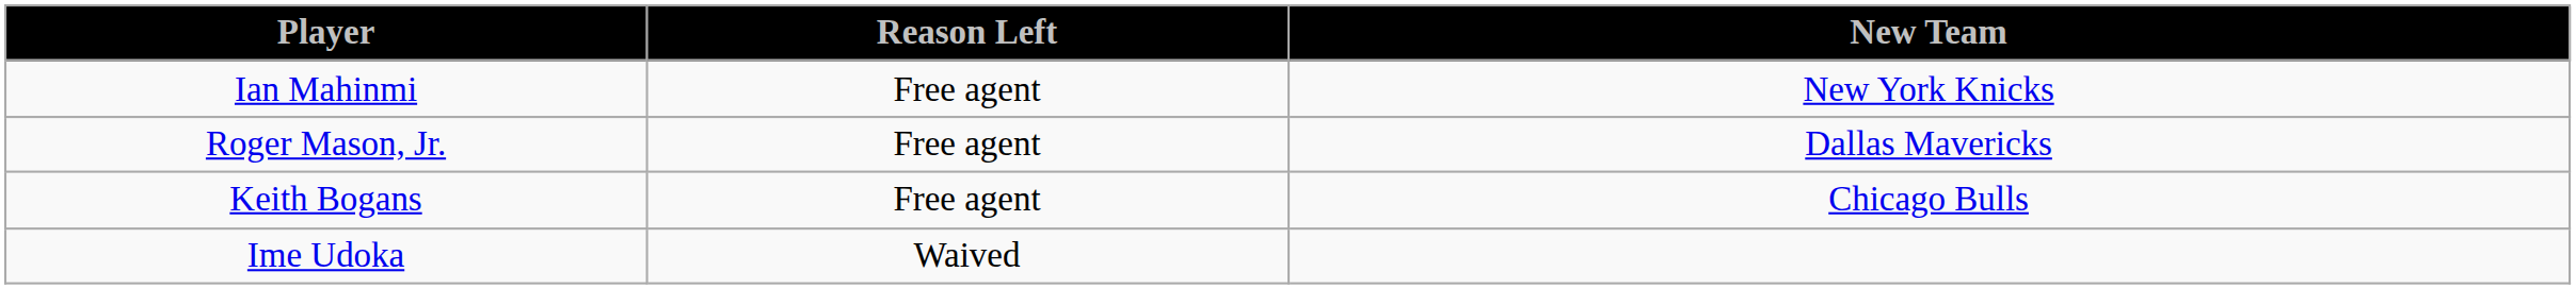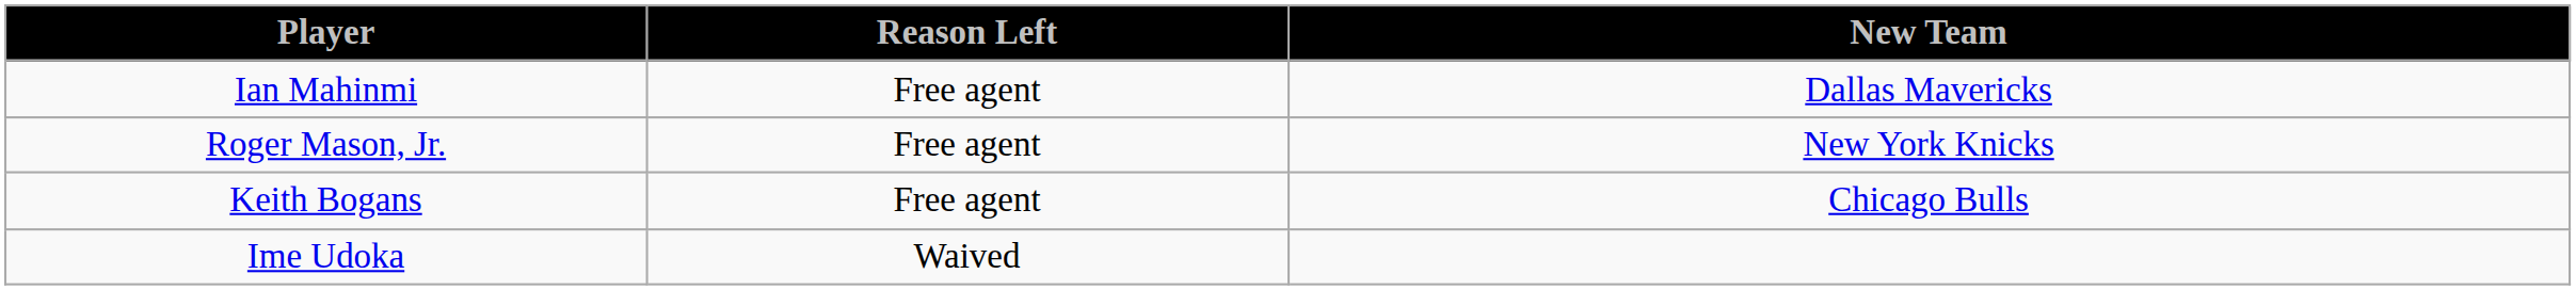 <table class="wikitable sortable sortable">
 <tr>
 <th style="background:black; color:#C0C0C0" width="10%">Player</th>
 <th style="background:black; color:#C0C0C0" width="10%">Reason Left</th>
 <th style="background:black; color:#C0C0C0" width="20%">New Team</th>
 </tr>
 <tr style="text-align: center">
 <td><a href='#'>Ian Mahinmi</a></td>
 <td>Free agent</td>
-<td><a href='#'>New York Knicks</a></td>
+<td><a href='#'>Dallas Mavericks</a></td>
 </tr>
 <tr style="text-align: center">
 <td><a href='#'>Roger Mason, Jr.</a></td>
 <td>Free agent</td>
-<td><a href='#'>Dallas Mavericks</a></td>
+<td><a href='#'>New York Knicks</a></td>
 </tr>
 <tr style="text-align: center">
 <td><a href='#'>Keith Bogans</a></td>
 <td>Free agent</td>
 <td><a href='#'>Chicago Bulls</a></td>
 </tr>
 <tr style="text-align: center">
 <td><a href='#'>Ime Udoka</a></td>
 <td>Waived</td>
 <td></td>
 </tr>
 </table>
